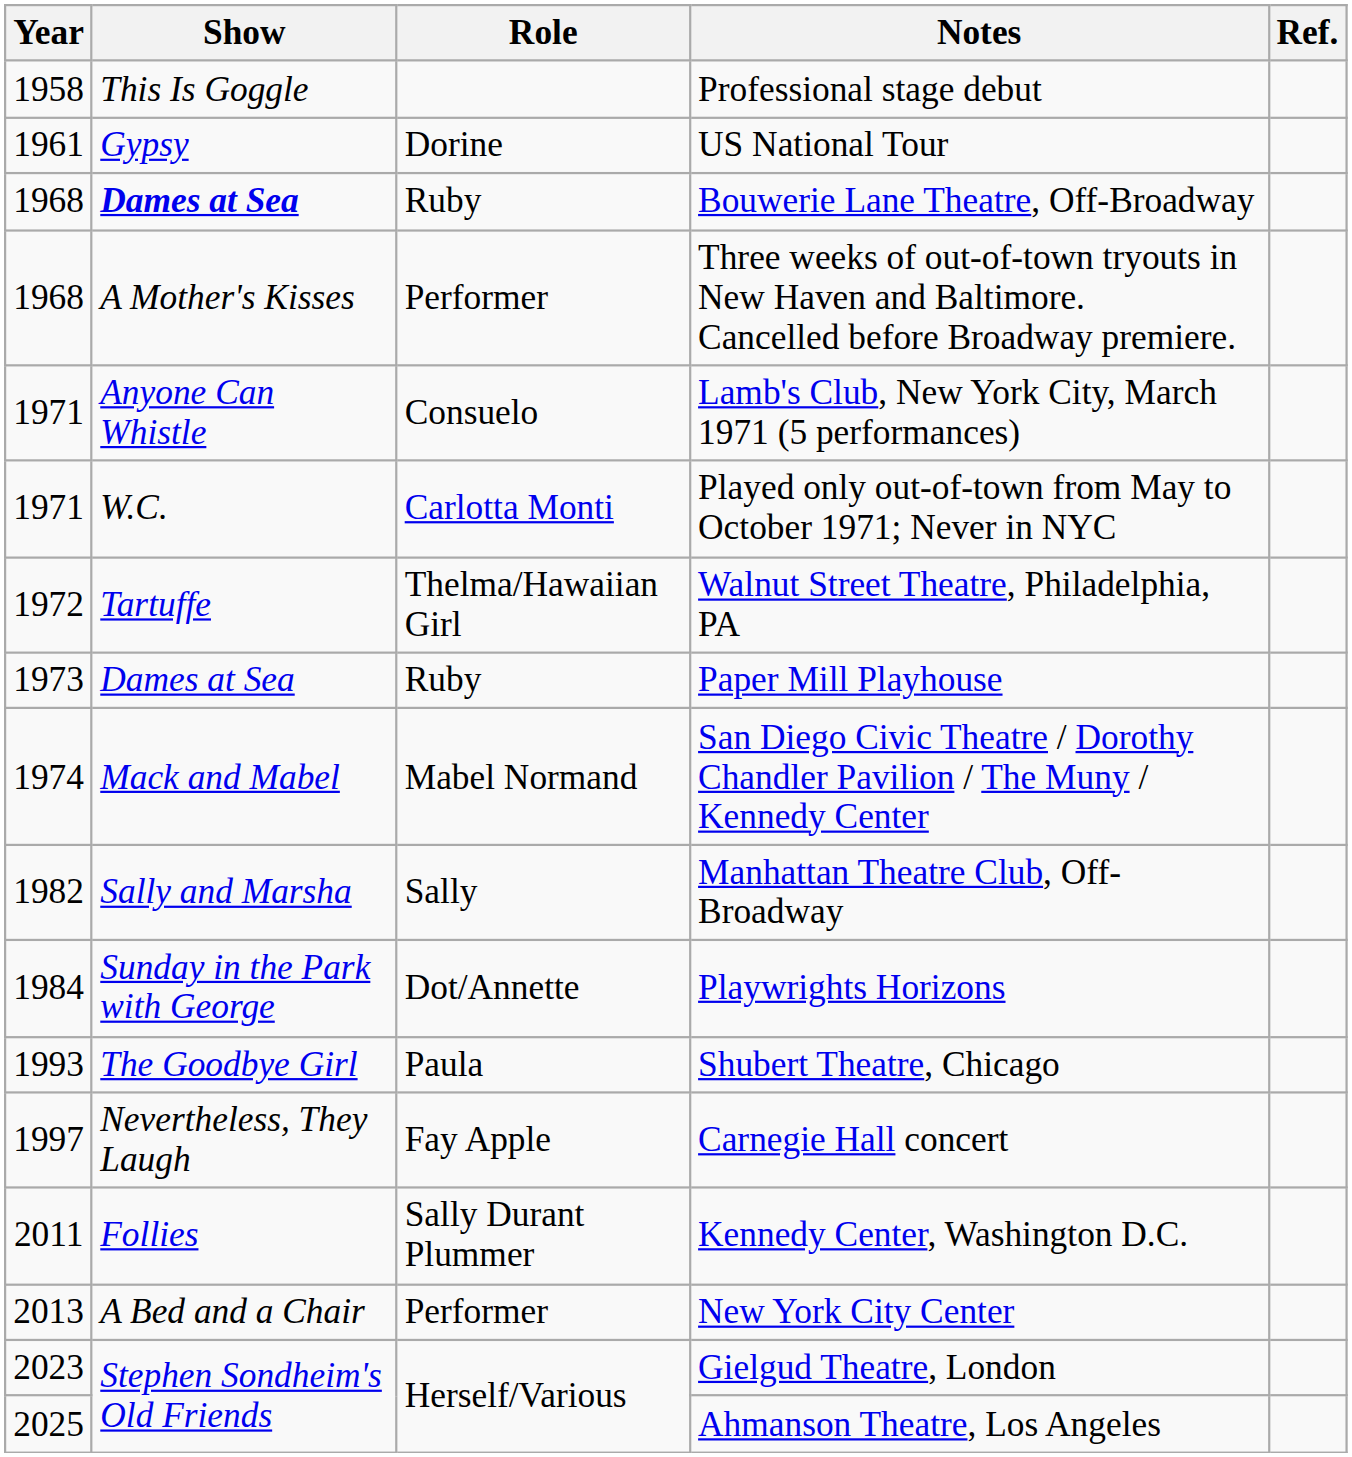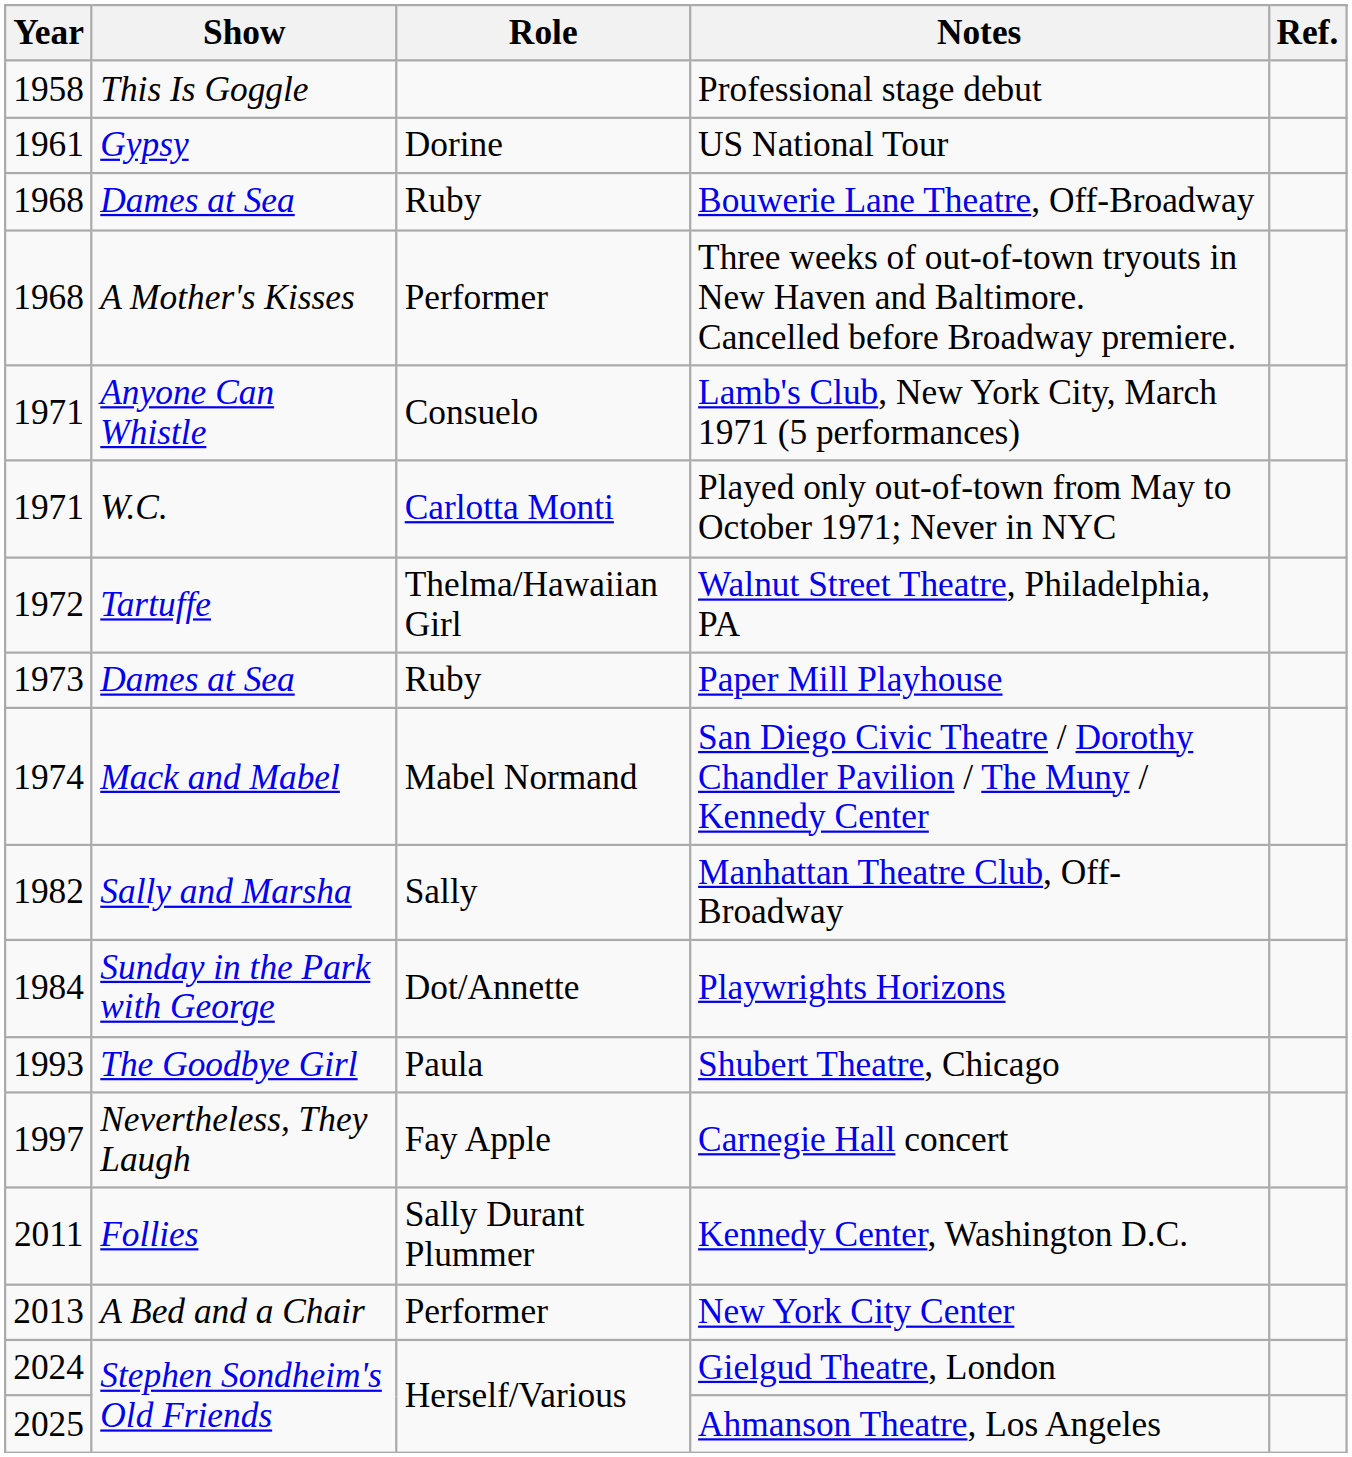 <table class="wikitable sortable">
 <tr>
 <th>Year</th>
 <th>Show</th>
 <th>Role</th>
 <th>Notes</th>
 <th>Ref.</th>
 </tr>
 <tr>
 <td style="text-align:center;">1958</td>
 <td><em>This Is Goggle</em></td>
 <td></td>
 <td>Professional stage debut</td>
 <td></td>
 </tr>
 <tr>
 <td style="text-align:center;">1961</td>
 <td><em><a href='#'>Gypsy</a></em></td>
 <td>Dorine</td>
 <td>US National Tour</td>
 <td></td>
 </tr>
 <tr>
 <td style="text-align:center;">1968</td>
-<td><strong><em><a href='#'>Dames at Sea</a></em></strong></td>
+<td><em><a href='#'>Dames at Sea</a></em></td>
 <td>Ruby</td>
 <td><a href='#'>Bouwerie Lane Theatre</a>, Off-Broadway</td>
 <td></td>
 </tr>
 <tr>
 <td style="text-align:center;">1968</td>
 <td><em>A Mother's Kisses</em></td>
 <td>Performer</td>
 <td>Three weeks of out-of-town tryouts in New Haven and Baltimore.<br>Cancelled before Broadway premiere.</td>
 <td></td>
 </tr>
 <tr>
 <td style="text-align:center;">1971</td>
 <td><em><a href='#'>Anyone Can Whistle</a></em></td>
 <td>Consuelo</td>
 <td><a href='#'>Lamb's Club</a>, New York City, March 1971 (5 performances)</td>
 <td></td>
 </tr>
 <tr>
 <td style="text-align:center;">1971</td>
 <td><em>W.C.</em></td>
 <td><a href='#'>Carlotta Monti</a></td>
 <td>Played only out-of-town from May to October 1971; Never in NYC</td>
 <td></td>
 </tr>
 <tr>
 <td style="text-align:center;">1972</td>
 <td><em><a href='#'>Tartuffe</a></em></td>
 <td>Thelma/Hawaiian Girl</td>
 <td><a href='#'>Walnut Street Theatre</a>, Philadelphia, PA</td>
 <td></td>
 </tr>
 <tr>
 <td style="text-align:center;">1973</td>
 <td><em><a href='#'>Dames at Sea</a></em></td>
 <td>Ruby</td>
 <td><a href='#'>Paper Mill Playhouse</a></td>
 <td></td>
 </tr>
 <tr>
 <td style="text-align:center;">1974</td>
 <td><em><a href='#'>Mack and Mabel</a></em></td>
 <td>Mabel Normand</td>
 <td><a href='#'>San Diego Civic Theatre</a> / <a href='#'>Dorothy Chandler Pavilion</a> / <a href='#'>The Muny</a> / <a href='#'>Kennedy Center</a></td>
 <td></td>
 </tr>
 <tr>
 <td style="text-align:center;">1982</td>
 <td><em><a href='#'>Sally and Marsha</a></em></td>
 <td>Sally</td>
 <td><a href='#'>Manhattan Theatre Club</a>, Off-Broadway</td>
 <td></td>
 </tr>
 <tr>
 <td style="text-align:center;">1984</td>
 <td><em><a href='#'>Sunday in the Park with George</a></em></td>
 <td>Dot/Annette</td>
 <td><a href='#'>Playwrights Horizons</a></td>
 <td></td>
 </tr>
 <tr>
 <td style="text-align:center;">1993</td>
 <td><em><a href='#'>The Goodbye Girl</a></em></td>
 <td>Paula</td>
 <td><a href='#'>Shubert Theatre</a>, Chicago</td>
 <td></td>
 </tr>
 <tr>
 <td style="text-align:center;">1997</td>
 <td><em>Nevertheless, They Laugh</em></td>
 <td>Fay Apple</td>
 <td><a href='#'>Carnegie Hall</a> concert</td>
 <td></td>
 </tr>
 <tr>
 <td style="text-align:center;">2011</td>
 <td><em><a href='#'>Follies</a></em></td>
 <td>Sally Durant Plummer</td>
 <td><a href='#'>Kennedy Center</a>, Washington D.C.</td>
 <td></td>
 </tr>
 <tr>
 <td style="text-align:center;">2013</td>
 <td><em>A Bed and a Chair</em></td>
 <td>Performer</td>
 <td><a href='#'>New York City Center</a></td>
 <td></td>
 </tr>
 <tr>
-<td style="text-align:center;">2023</td>
+<td style="text-align:center;">2024</td>
 <td rowspan=2><em><a href='#'>Stephen Sondheim's Old Friends</a></em></td>
 <td rowspan=2>Herself/Various</td>
 <td><a href='#'>Gielgud Theatre</a>, London</td>
 <td></td>
 </tr>
 <tr>
 <td style="text-align:center;">2025</td>
 <td><a href='#'>Ahmanson Theatre</a>, Los Angeles</td>
 <td></td>
 </tr>
 </table>
